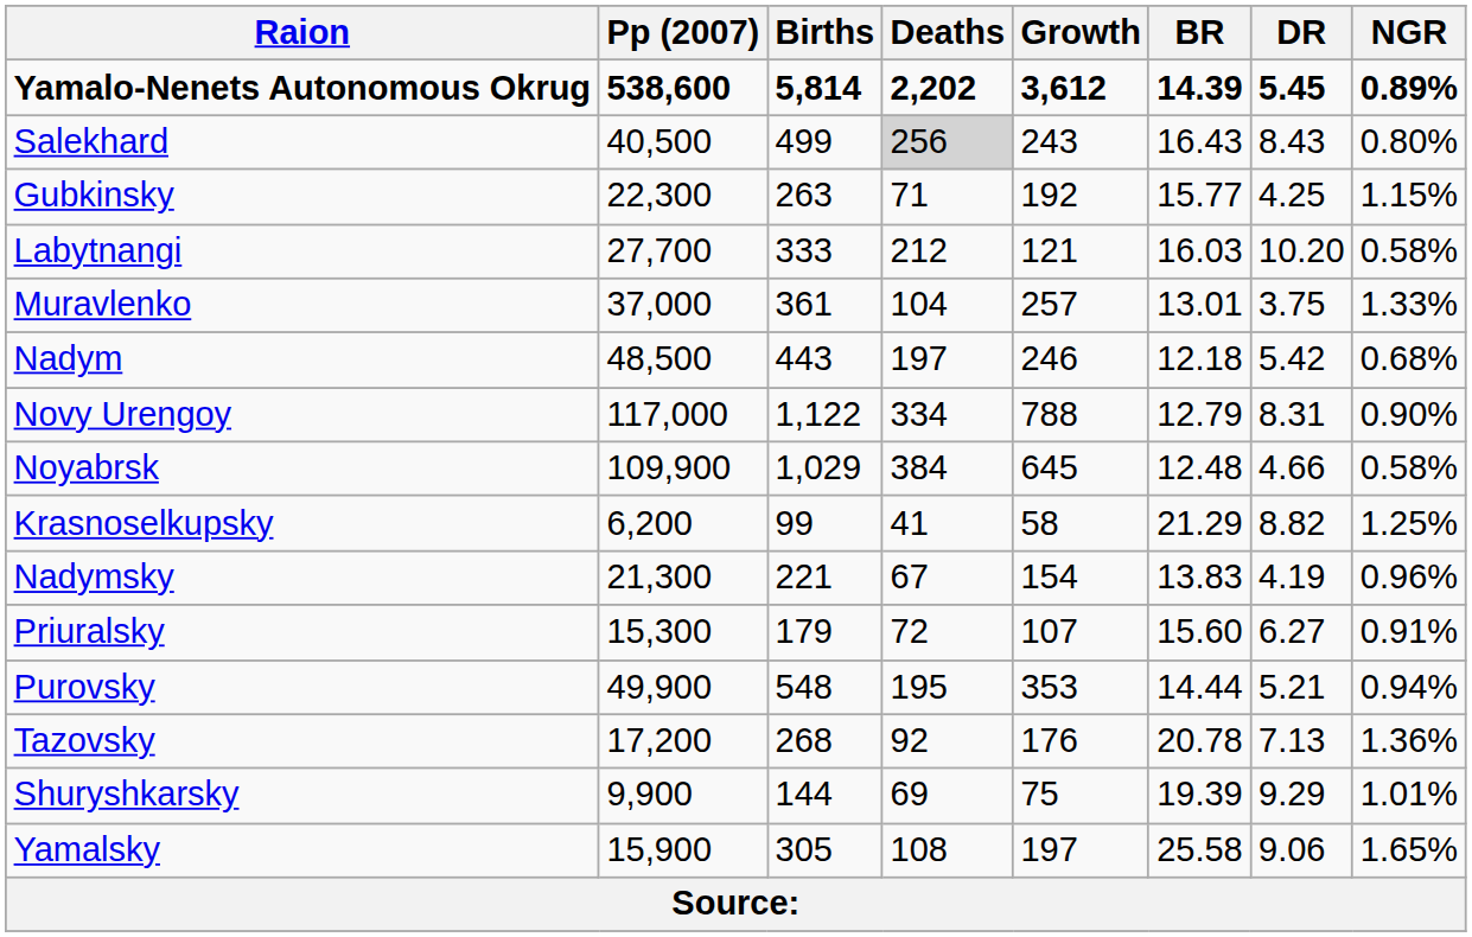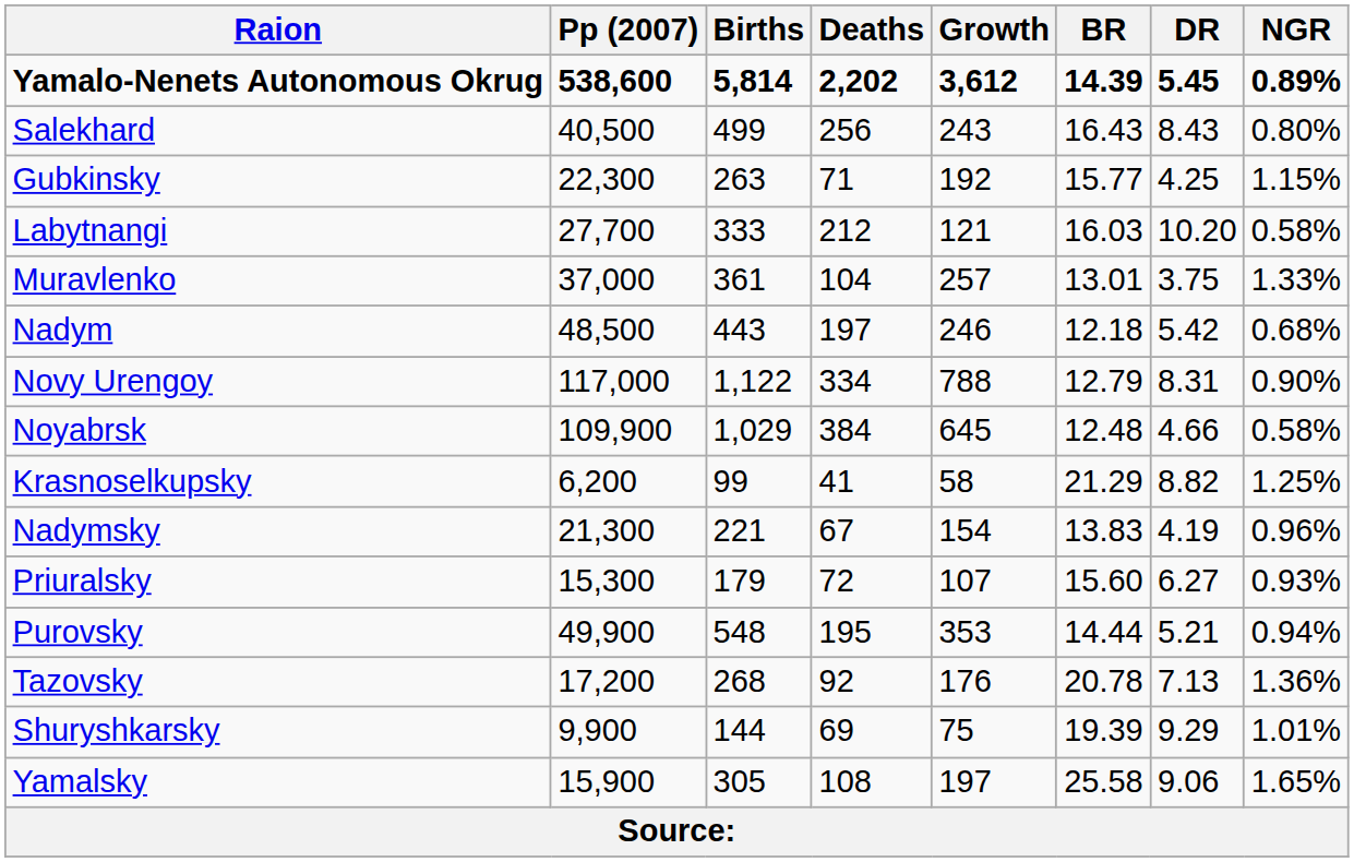 <table class="wikitable sortable">
 <tr>
 <th><strong><a href='#'>Raion</a></strong></th>
 <th><strong>Pp (2007)</strong></th>
 <th><strong>Births</strong></th>
 <th><strong>Deaths</strong></th>
 <th><strong>Growth</strong></th>
 <th><strong>BR</strong></th>
 <th><strong>DR</strong></th>
 <th><strong>NGR</strong></th>
 </tr>
 <tr>
 <td><strong>Yamalo-Nenets Autonomous Okrug</strong></td>
 <td><strong>538,600</strong></td>
 <td><strong>5,814</strong></td>
 <td><strong>2,202</strong></td>
 <td><strong>3,612</strong></td>
 <td><strong>14.39</strong></td>
 <td><strong>5.45</strong></td>
 <td><strong>0.89%</strong></td>
 </tr>
 <tr>
 <td><a href='#'>Salekhard</a></td>
 <td>40,500</td>
 <td>499</td>
-<td style="background: lightgrey;">256</td>
+<td>256</td>
 <td>243</td>
 <td>16.43</td>
 <td>8.43</td>
 <td>0.80%</td>
 </tr>
 <tr>
 <td><a href='#'>Gubkinsky</a></td>
 <td>22,300</td>
 <td>263</td>
 <td>71</td>
 <td>192</td>
 <td>15.77</td>
 <td>4.25</td>
 <td>1.15%</td>
 </tr>
 <tr>
 <td><a href='#'>Labytnangi</a></td>
 <td>27,700</td>
 <td>333</td>
 <td>212</td>
 <td>121</td>
 <td>16.03</td>
 <td>10.20</td>
 <td>0.58%</td>
 </tr>
 <tr>
 <td><a href='#'>Muravlenko</a></td>
 <td>37,000</td>
 <td>361</td>
 <td>104</td>
 <td>257</td>
 <td>13.01</td>
 <td>3.75</td>
 <td>1.33%</td>
 </tr>
 <tr>
 <td><a href='#'>Nadym</a></td>
 <td>48,500</td>
 <td>443</td>
 <td>197</td>
 <td>246</td>
 <td>12.18</td>
 <td>5.42</td>
 <td>0.68%</td>
 </tr>
 <tr>
 <td><a href='#'>Novy Urengoy</a></td>
 <td>117,000</td>
 <td>1,122</td>
 <td>334</td>
 <td>788</td>
 <td>12.79</td>
 <td>8.31</td>
 <td>0.90%</td>
 </tr>
 <tr>
 <td><a href='#'>Noyabrsk</a></td>
 <td>109,900</td>
 <td>1,029</td>
 <td>384</td>
 <td>645</td>
 <td>12.48</td>
 <td>4.66</td>
 <td>0.58%</td>
 </tr>
 <tr>
 <td><a href='#'>Krasnoselkupsky</a></td>
 <td>6,200</td>
 <td>99</td>
 <td>41</td>
 <td>58</td>
 <td>21.29</td>
 <td>8.82</td>
 <td>1.25%</td>
 </tr>
 <tr>
 <td><a href='#'>Nadymsky</a></td>
 <td>21,300</td>
 <td>221</td>
 <td>67</td>
 <td>154</td>
 <td>13.83</td>
 <td>4.19</td>
 <td>0.96%</td>
 </tr>
 <tr>
 <td><a href='#'>Priuralsky</a></td>
 <td>15,300</td>
 <td>179</td>
 <td>72</td>
 <td>107</td>
 <td>15.60</td>
 <td>6.27</td>
-<td>0.91%</td>
+<td>0.93%</td>
 </tr>
 <tr>
 <td><a href='#'>Purovsky</a></td>
 <td>49,900</td>
 <td>548</td>
 <td>195</td>
 <td>353</td>
 <td>14.44</td>
 <td>5.21</td>
 <td>0.94%</td>
 </tr>
 <tr>
 <td><a href='#'>Tazovsky</a></td>
 <td>17,200</td>
 <td>268</td>
 <td>92</td>
 <td>176</td>
 <td>20.78</td>
 <td>7.13</td>
 <td>1.36%</td>
 </tr>
 <tr>
 <td><a href='#'>Shuryshkarsky</a></td>
 <td>9,900</td>
 <td>144</td>
 <td>69</td>
 <td>75</td>
 <td>19.39</td>
 <td>9.29</td>
 <td>1.01%</td>
 </tr>
 <tr>
 <td><a href='#'>Yamalsky</a></td>
 <td>15,900</td>
 <td>305</td>
 <td>108</td>
 <td>197</td>
 <td>25.58</td>
 <td>9.06</td>
 <td>1.65%</td>
 </tr>
 <tr class=sortbottom>
 <th scope=row colspan=8><strong>Source:</strong></th>
 </tr>
 </table>
